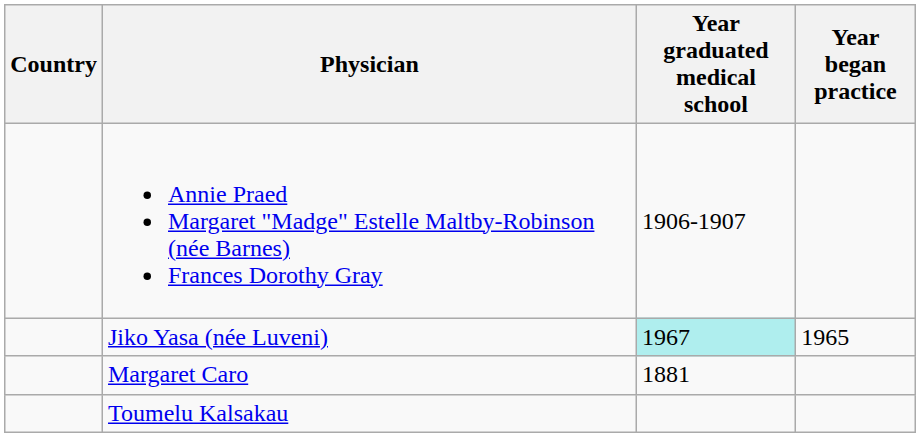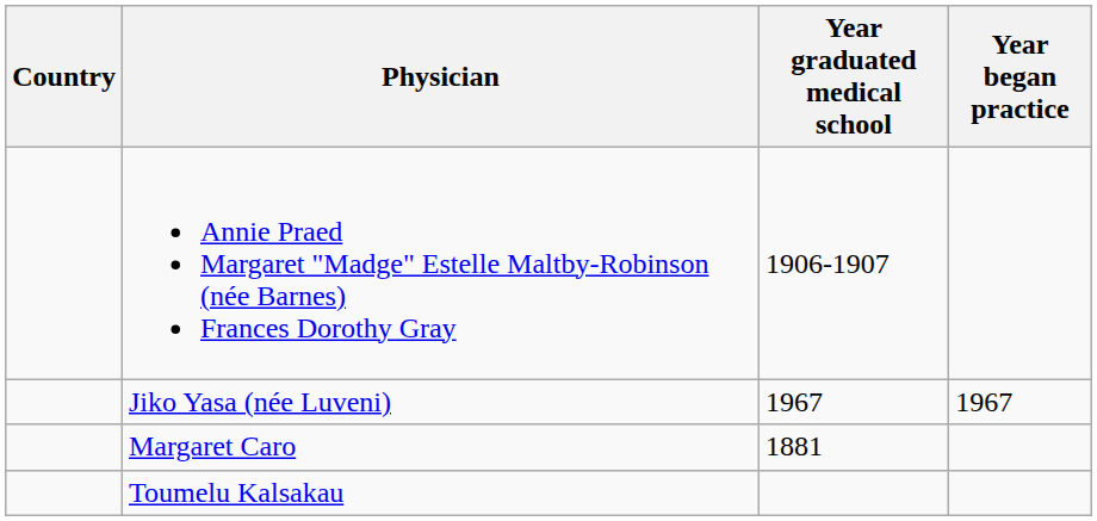 <table class="wikitable">
 <tr>
 <th>Country</th>
 <th>Physician</th>
 <th>Year graduated<br>medical school</th>
 <th>Year began<br>practice</th>
 </tr>
 <tr>
 <td></td>
 <td><br><ul><li><a href='#'>Annie Praed</a></li><li><a href='#'>Margaret "Madge" Estelle Maltby-Robinson (née Barnes)</a></li><li><a href='#'>Frances Dorothy Gray</a></li></ul></td>
 <td>1906-1907</td>
 <td></td>
 </tr>
 <tr>
 <td></td>
 <td><a href='#'>Jiko Yasa (née Luveni)</a></td>
-<td style="background: paleturquoise;">1967</td>
-<td>1965</td>
+<td>1967</td>
+<td>1967</td>
 </tr>
 <tr>
 <td></td>
 <td><a href='#'>Margaret Caro</a></td>
 <td>1881</td>
 <td></td>
 </tr>
 <tr>
 <td></td>
 <td><a href='#'>Toumelu Kalsakau</a></td>
 <td></td>
 <td></td>
 </tr>
 </table>
